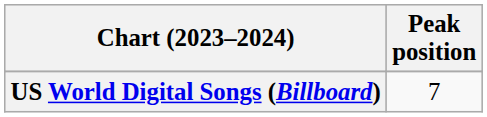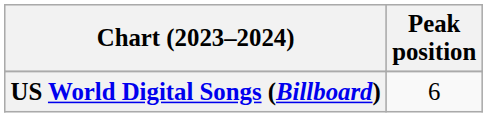 <table class="wikitable sortable plainrowheaders" style="text-align:center">
 <tr>
 <th scope="col">Chart (2023–2024)</th>
 <th scope="col">Peak<br>position</th>
 </tr>
 <tr>
 </tr>
 <tr>
 <th scope="row">US <a href='#'>World Digital Songs</a> (<em><a href='#'>Billboard</a></em>)</th>
-<td>7</td>
+<td>6</td>
 </tr>
 </table>
